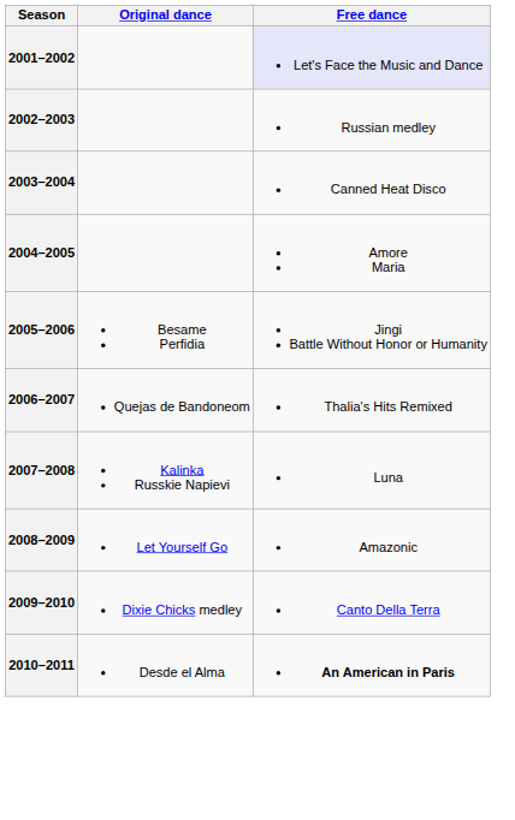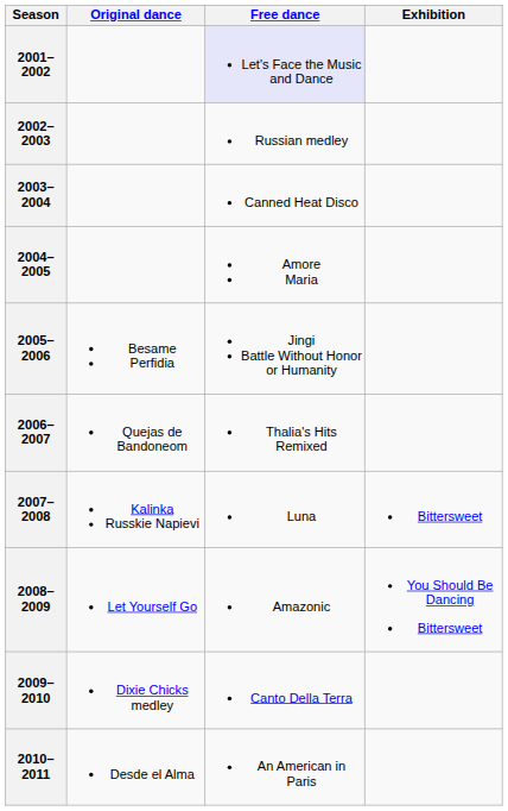 <table class="wikitable" style="text-align:center">
 <tr>
 <th>Season</th>
 <th><a href='#'>Original dance</a></th>
 <th><a href='#'>Free dance</a></th>
+<th>Exhibition</th>
 </tr>
 <tr>
 <th>2001–2002 <br></th>
 <td></td>
 <td style="background: lavender;"><br><ul><li>Let's Face the Music and Dance</li></ul></td>
+<td></td>
 </tr>
 <tr>
 <th>2002–2003 <br></th>
 <td></td>
 <td><br><ul><li>Russian medley</li></ul></td>
+<td></td>
 </tr>
 <tr>
 <th>2003–2004 <br></th>
 <td></td>
 <td><br><ul><li>Canned Heat Disco <br></li></ul></td>
+<td></td>
 </tr>
 <tr>
 <th>2004–2005 <br></th>
 <td></td>
 <td><br><ul><li>Amore</li><li>Maria <br></li></ul></td>
+<td></td>
 </tr>
 <tr>
 <th>2005–2006 <br></th>
 <td><br><ul><li>Besame <br></li><li>Perfidia <br></li></ul></td>
 <td><br><ul><li>Jingi <br></li><li>Battle Without Honor or Humanity <br></li></ul></td>
+<td></td>
 </tr>
 <tr>
 <th>2006–2007 <br></th>
 <td><br><ul><li>Quejas de Bandoneom</li></ul></td>
 <td><br><ul><li>Thalia's Hits Remixed</li></ul></td>
+<td></td>
 </tr>
 <tr>
 <th>2007–2008 <br></th>
 <td><br><ul><li><a href='#'>Kalinka</a></li><li>Russkie Napievi <br></li></ul></td>
 <td><br><ul><li>Luna <br></li></ul></td>
+<td><br><ul><li><a href='#'>Bittersweet</a> <br></li></ul></td>
 </tr>
 <tr>
 <th>2008–2009 <br></th>
 <td><br><ul><li><a href='#'>Let Yourself Go</a> <br></li></ul></td>
 <td><br><ul><li>Amazonic <br></li></ul></td>
+<td><br><ul><li><a href='#'>You Should Be Dancing</a> <br></li></ul><ul><li><a href='#'>Bittersweet</a> <br></li></ul></td>
 </tr>
 <tr>
 <th>2009–2010 <br></th>
 <td><br><ul><li><a href='#'>Dixie Chicks</a> medley</li></ul></td>
 <td><br><ul><li><a href='#'>Canto Della Terra</a> <br></li></ul></td>
+<td></td>
 </tr>
 <tr>
 <th>2010–2011 <br> </th>
 <td><br><ul><li>Desde el Alma</li></ul></td>
-<td><strong><br><ul><li>An American in Paris <br></li></ul></strong></td>
+<td><br><ul><li>An American in Paris <br></li></ul></td>
+<td></td>
 </tr>
 </table>
